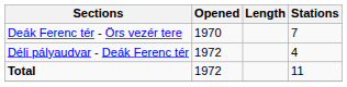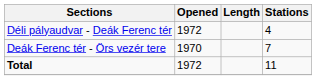 <table class="wikitable">
 <tr>
 <th>Sections</th>
 <th>Opened</th>
 <th>Length</th>
 <th>Stations</th>
 </tr>
 <tr>
+<td><a href='#'>Déli pályaudvar</a> - <a href='#'>Deák Ferenc tér</a></td>
+<td>1972</td>
+<td></td>
+<td>4</td>
+</tr>
+<tr>
 <td><a href='#'>Deák Ferenc tér</a> - <a href='#'>Örs vezér tere</a></td>
 <td>1970</td>
 <td></td>
 <td>7</td>
-</tr>
-<tr>
-<td><a href='#'>Déli pályaudvar</a> - <a href='#'>Deák Ferenc tér</a></td>
-<td>1972</td>
-<td></td>
-<td>4</td>
 </tr>
 <tr>
 <td><strong>Total</strong></td>
 <td>1972</td>
 <td></td>
 <td>11</td>
 </tr>
 <tr>
 </tr>
 </table>
